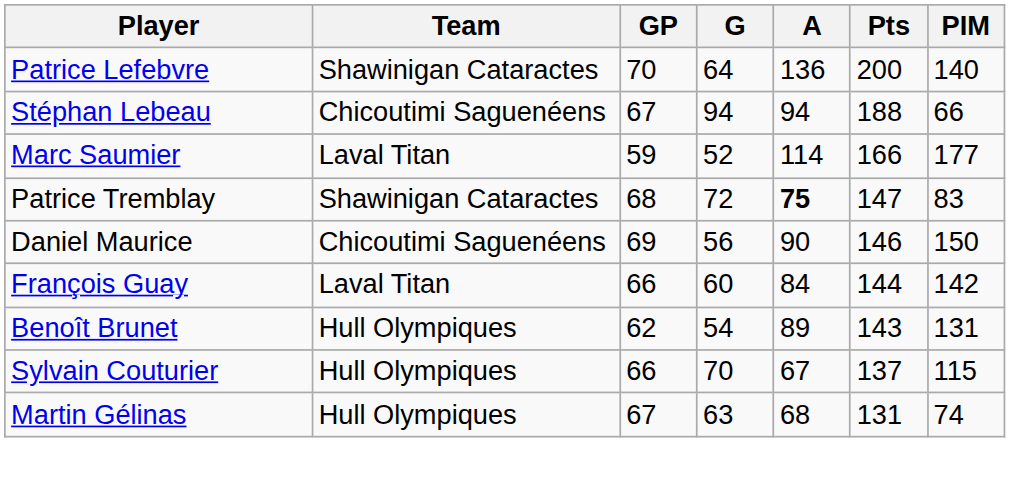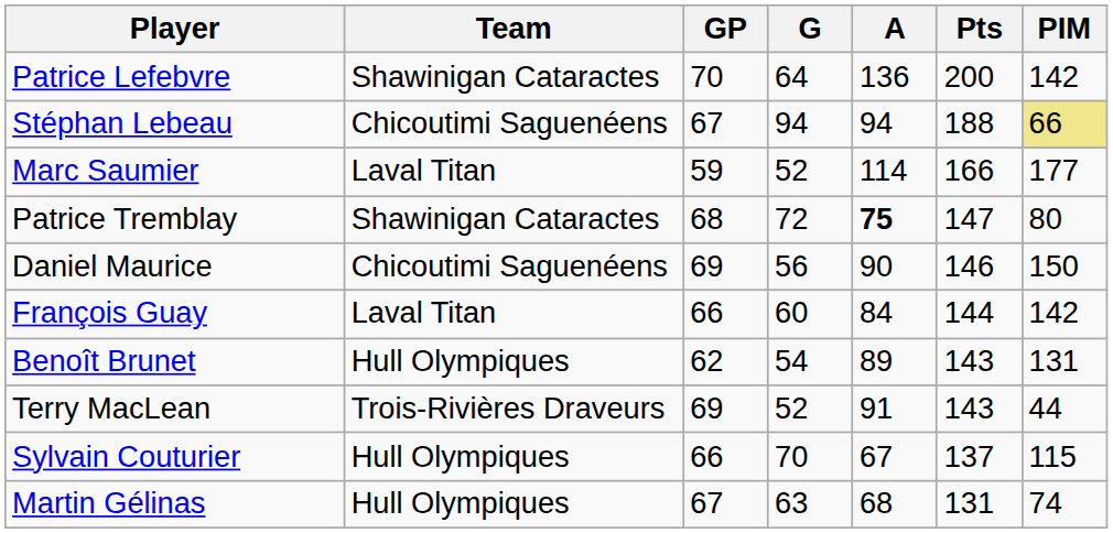 <table class="wikitable">
 <tr>
 <th bgcolor="#DDDDFF" width="30%">Player</th>
 <th bgcolor="#DDDDFF" width="30%">Team</th>
 <th bgcolor="#DDDDFF" width="7.5%">GP</th>
 <th bgcolor="#DDDDFF" width="7.5%">G</th>
 <th bgcolor="#DDDDFF" width="7.5%">A</th>
 <th bgcolor="#DDDDFF" width="7.5%">Pts</th>
 <th bgcolor="#DDDDFF" width="7.5%">PIM</th>
 </tr>
 <tr>
 <td><a href='#'>Patrice Lefebvre</a></td>
 <td>Shawinigan Cataractes</td>
 <td>70</td>
 <td>64</td>
 <td>136</td>
 <td>200</td>
-<td>140</td>
+<td>142</td>
 </tr>
 <tr>
 <td><a href='#'>Stéphan Lebeau</a></td>
 <td>Chicoutimi Saguenéens</td>
 <td>67</td>
 <td>94</td>
 <td>94</td>
 <td>188</td>
-<td>66</td>
+<td style="background: khaki;">66</td>
 </tr>
 <tr>
 <td><a href='#'>Marc Saumier</a></td>
 <td>Laval Titan</td>
 <td>59</td>
 <td>52</td>
 <td>114</td>
 <td>166</td>
 <td>177</td>
 </tr>
 <tr>
 <td>Patrice Tremblay</td>
 <td>Shawinigan Cataractes</td>
 <td>68</td>
 <td>72</td>
 <td><strong>75</strong></td>
 <td>147</td>
-<td>83</td>
+<td>80</td>
 </tr>
 <tr>
 <td>Daniel Maurice</td>
 <td>Chicoutimi Saguenéens</td>
 <td>69</td>
 <td>56</td>
 <td>90</td>
 <td>146</td>
 <td>150</td>
 </tr>
 <tr>
 <td><a href='#'>François Guay</a></td>
 <td>Laval Titan</td>
 <td>66</td>
 <td>60</td>
 <td>84</td>
 <td>144</td>
 <td>142</td>
 </tr>
 <tr>
 <td><a href='#'>Benoît Brunet</a></td>
 <td>Hull Olympiques</td>
 <td>62</td>
 <td>54</td>
 <td>89</td>
 <td>143</td>
 <td>131</td>
 </tr>
 <tr>
+<td>Terry MacLean</td>
+<td>Trois-Rivières Draveurs</td>
+<td>69</td>
+<td>52</td>
+<td>91</td>
+<td>143</td>
+<td>44</td>
+</tr>
+<tr>
 <td><a href='#'>Sylvain Couturier</a></td>
 <td>Hull Olympiques</td>
 <td>66</td>
 <td>70</td>
 <td>67</td>
 <td>137</td>
 <td>115</td>
 </tr>
 <tr>
 <td><a href='#'>Martin Gélinas</a></td>
 <td>Hull Olympiques</td>
 <td>67</td>
 <td>63</td>
 <td>68</td>
 <td>131</td>
 <td>74</td>
 </tr>
 </table>
